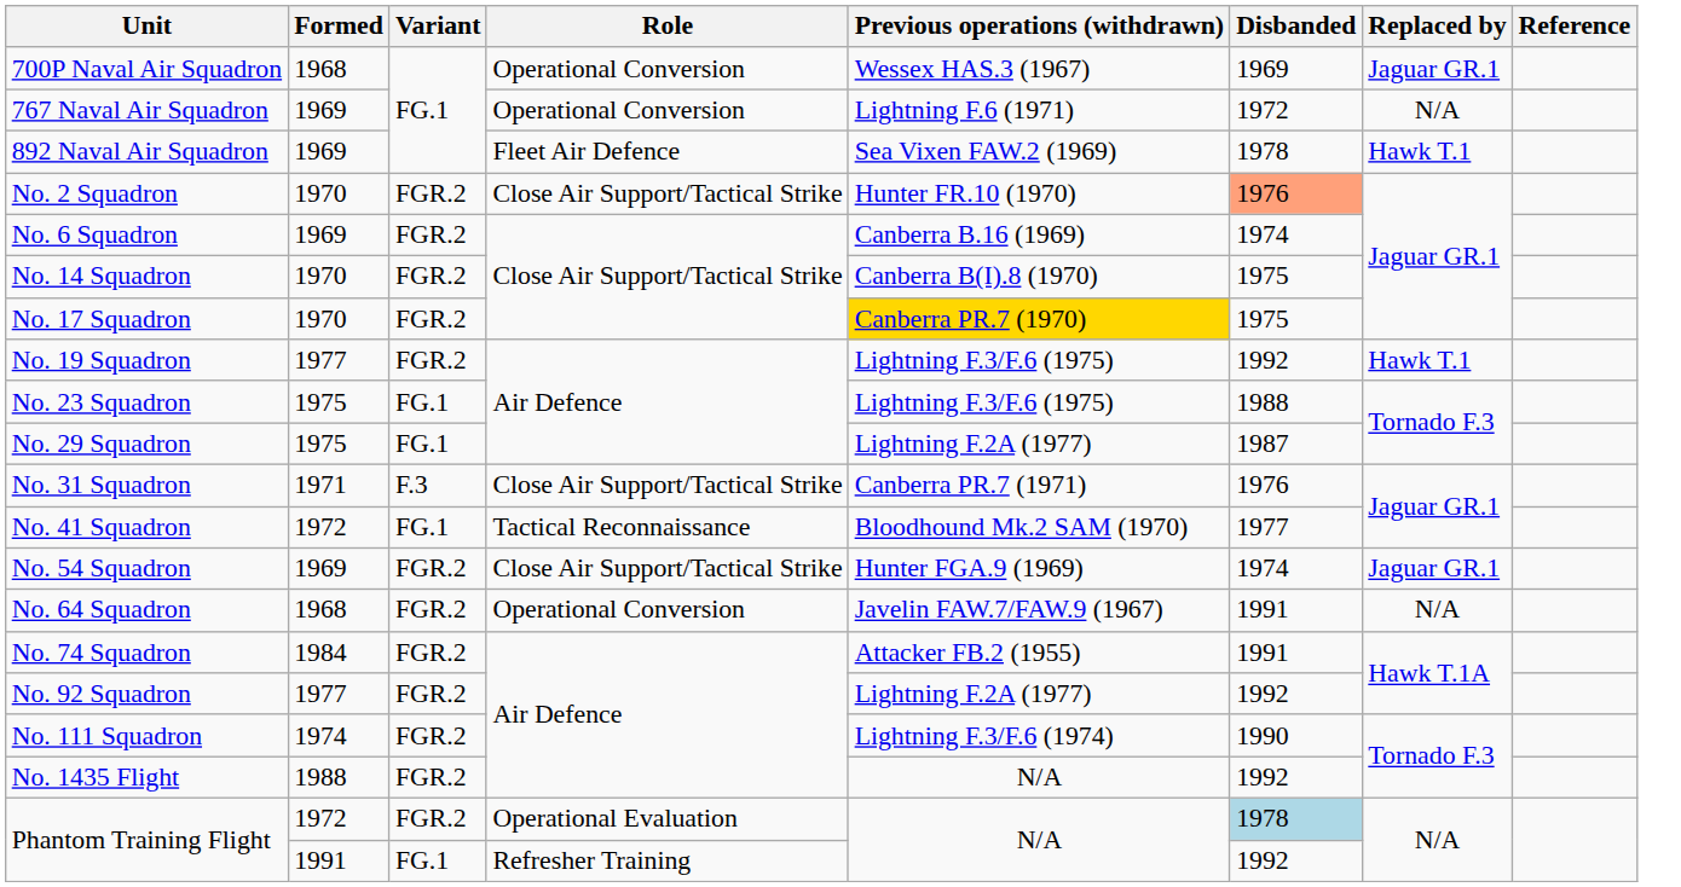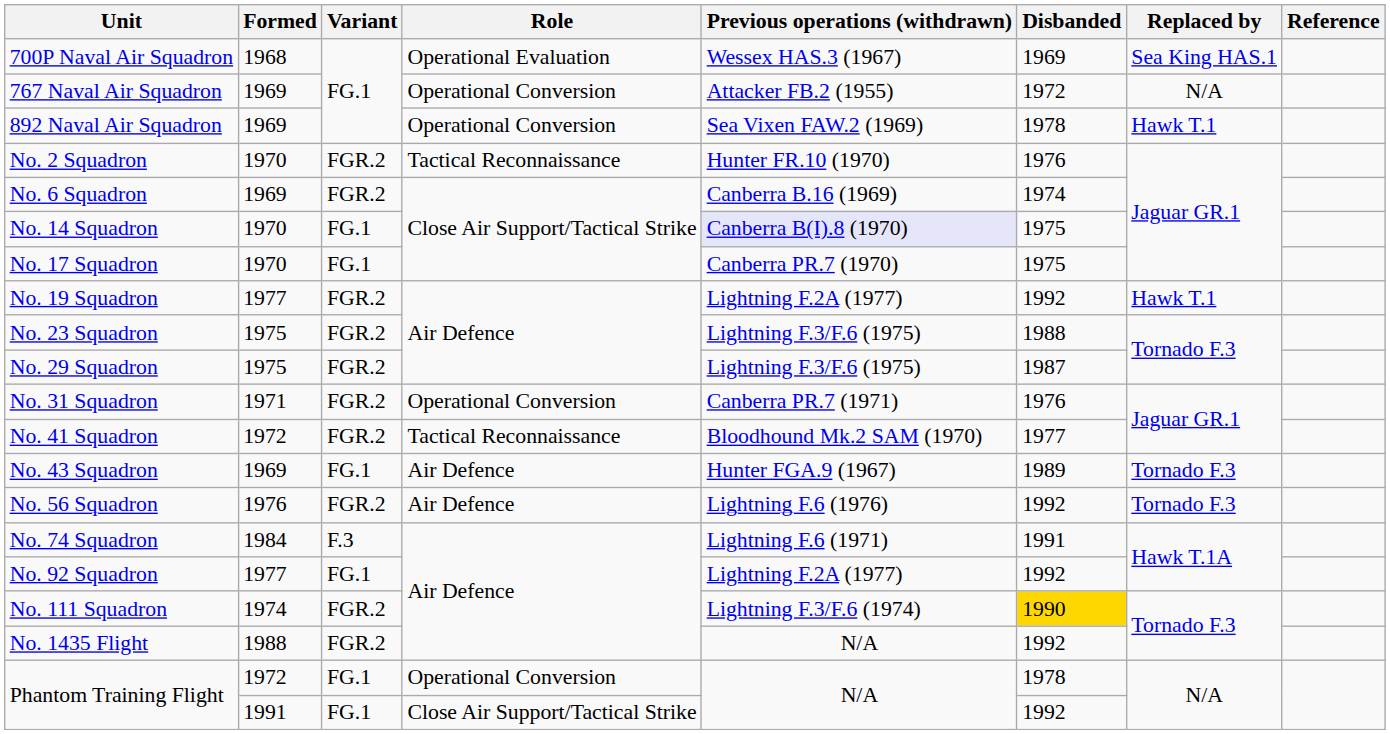 <table class="sortable wikitable">
 <tr>
 <th>Unit</th>
 <th>Formed</th>
 <th>Variant</th>
 <th>Role</th>
 <th>Previous operations (withdrawn)</th>
 <th>Disbanded</th>
 <th>Replaced by</th>
 <th>Reference</th>
 </tr>
 <tr>
 <td><a href='#'>700P Naval Air Squadron</a></td>
 <td>1968</td>
 <td rowspan=3>FG.1</td>
-<td>Operational Conversion</td>
+<td>Operational Evaluation</td>
 <td><a href='#'>Wessex HAS.3</a> (1967)</td>
 <td>1969</td>
-<td><a href='#'>Jaguar GR.1</a></td>
+<td><a href='#'>Sea King HAS.1</a></td>
 <td></td>
 </tr>
 <tr>
 <td><a href='#'>767 Naval Air Squadron</a></td>
 <td>1969</td>
 <td>Operational Conversion</td>
-<td><a href='#'>Lightning F.6</a> (1971)</td>
+<td><a href='#'>Attacker FB.2</a> (1955)</td>
 <td>1972</td>
 <td align=center>N/A</td>
 <td></td>
 </tr>
 <tr>
 <td><a href='#'>892 Naval Air Squadron</a></td>
 <td>1969</td>
-<td>Fleet Air Defence</td>
+<td>Operational Conversion</td>
 <td><a href='#'>Sea Vixen FAW.2</a> (1969)</td>
 <td>1978</td>
 <td><a href='#'>Hawk T.1</a></td>
 <td></td>
 </tr>
 <tr>
 <td><a href='#'>No. 2 Squadron</a></td>
 <td>1970</td>
 <td>FGR.2</td>
-<td>Close Air Support/Tactical Strike</td>
+<td>Tactical Reconnaissance</td>
 <td><a href='#'>Hunter FR.10</a> (1970)</td>
-<td style="background: lightsalmon;">1976</td>
+<td>1976</td>
 <td rowspan=4><a href='#'>Jaguar GR.1</a></td>
 <td></td>
 </tr>
 <tr>
 <td><a href='#'>No. 6 Squadron</a></td>
 <td>1969</td>
 <td>FGR.2</td>
 <td rowspan=3>Close Air Support/Tactical Strike</td>
 <td><a href='#'>Canberra B.16</a> (1969)</td>
 <td>1974</td>
 <td></td>
 </tr>
 <tr>
 <td><a href='#'>No. 14 Squadron</a></td>
 <td>1970</td>
-<td>FGR.2</td>
-<td><a href='#'>Canberra B(I).8</a> (1970)</td>
+<td>FG.1</td>
+<td style="background: lavender;"><a href='#'>Canberra B(I).8</a> (1970)</td>
 <td>1975</td>
 <td></td>
 </tr>
 <tr>
 <td><a href='#'>No. 17 Squadron</a></td>
 <td>1970</td>
-<td>FGR.2</td>
-<td style="background: gold;"><a href='#'>Canberra PR.7</a> (1970)</td>
+<td>FG.1</td>
+<td><a href='#'>Canberra PR.7</a> (1970)</td>
 <td>1975</td>
 <td></td>
 </tr>
 <tr>
 <td><a href='#'>No. 19 Squadron</a></td>
 <td>1977</td>
 <td>FGR.2</td>
 <td rowspan=3>Air Defence</td>
-<td><a href='#'>Lightning F.3/F.6</a> (1975)</td>
+<td><a href='#'>Lightning F.2A</a> (1977)</td>
 <td>1992</td>
 <td><a href='#'>Hawk T.1</a></td>
 <td></td>
 </tr>
 <tr>
 <td><a href='#'>No. 23 Squadron</a></td>
 <td>1975</td>
-<td>FG.1</td>
+<td>FGR.2</td>
 <td><a href='#'>Lightning F.3/F.6</a> (1975)</td>
 <td>1988</td>
 <td rowspan=2><a href='#'>Tornado F.3</a></td>
 <td></td>
 </tr>
 <tr>
 <td><a href='#'>No. 29 Squadron</a></td>
 <td>1975</td>
-<td>FG.1</td>
-<td><a href='#'>Lightning F.2A</a> (1977)</td>
+<td>FGR.2</td>
+<td><a href='#'>Lightning F.3/F.6</a> (1975)</td>
 <td>1987</td>
 <td></td>
 </tr>
 <tr>
 <td><a href='#'>No. 31 Squadron</a></td>
 <td>1971</td>
-<td>F.3</td>
-<td>Close Air Support/Tactical Strike</td>
+<td>FGR.2</td>
+<td>Operational Conversion</td>
 <td><a href='#'>Canberra PR.7</a> (1971)</td>
 <td>1976</td>
 <td rowspan=2><a href='#'>Jaguar GR.1</a></td>
 <td></td>
 </tr>
 <tr>
 <td><a href='#'>No. 41 Squadron</a></td>
 <td>1972</td>
-<td>FG.1</td>
+<td>FGR.2</td>
 <td>Tactical Reconnaissance</td>
 <td><a href='#'>Bloodhound Mk.2 SAM</a> (1970)</td>
 <td>1977</td>
 <td></td>
 </tr>
 <tr>
-<td><a href='#'>No. 54 Squadron</a></td>
+<td><a href='#'>No. 43 Squadron</a></td>
 <td>1969</td>
-<td>FGR.2</td>
-<td>Close Air Support/Tactical Strike</td>
-<td><a href='#'>Hunter FGA.9</a> (1969)</td>
-<td>1974</td>
-<td><a href='#'>Jaguar GR.1</a></td>
+<td>FG.1</td>
+<td>Air Defence</td>
+<td><a href='#'>Hunter FGA.9</a> (1967)</td>
+<td>1989</td>
+<td><a href='#'>Tornado F.3</a></td>
 <td></td>
 </tr>
 <tr>
-<td><a href='#'>No. 64 Squadron</a></td>
-<td>1968</td>
+<td><a href='#'>No. 56 Squadron</a></td>
+<td>1976</td>
 <td>FGR.2</td>
-<td>Operational Conversion</td>
-<td><a href='#'>Javelin FAW.7/FAW.9</a> (1967)</td>
-<td>1991</td>
-<td align=center>N/A</td>
+<td>Air Defence</td>
+<td><a href='#'>Lightning F.6</a> (1976)</td>
+<td>1992</td>
+<td><a href='#'>Tornado F.3</a></td>
 <td></td>
 </tr>
 <tr>
 <td><a href='#'>No. 74 Squadron</a></td>
 <td>1984</td>
-<td>FGR.2</td>
+<td>F.3</td>
 <td rowspan=4>Air Defence</td>
-<td><a href='#'>Attacker FB.2</a> (1955)</td>
+<td><a href='#'>Lightning F.6</a> (1971)</td>
 <td>1991</td>
 <td rowspan=2><a href='#'>Hawk T.1A</a></td>
 <td></td>
 </tr>
 <tr>
 <td><a href='#'>No. 92 Squadron</a></td>
 <td>1977</td>
-<td>FGR.2</td>
+<td>FG.1</td>
 <td><a href='#'>Lightning F.2A</a> (1977)</td>
 <td>1992</td>
 <td></td>
 </tr>
 <tr>
 <td><a href='#'>No. 111 Squadron</a></td>
 <td>1974</td>
 <td>FGR.2</td>
 <td><a href='#'>Lightning F.3/F.6</a> (1974)</td>
-<td>1990</td>
+<td style="background: gold;">1990</td>
 <td rowspan=2><a href='#'>Tornado F.3</a></td>
 <td></td>
 </tr>
 <tr>
 <td><a href='#'>No. 1435 Flight</a></td>
 <td>1988</td>
 <td>FGR.2</td>
 <td align=center>N/A</td>
 <td>1992</td>
 <td></td>
 </tr>
 <tr>
 <td rowspan=2>Phantom Training Flight</td>
 <td>1972</td>
-<td>FGR.2</td>
-<td>Operational Evaluation</td>
+<td>FG.1</td>
+<td>Operational Conversion</td>
 <td rowspan=2 align=center>N/A</td>
-<td style="background: lightblue;">1978</td>
+<td>1978</td>
 <td rowspan=2 align=center>N/A</td>
 <td rowspan=2></td>
 </tr>
 <tr>
 <td>1991</td>
 <td>FG.1</td>
-<td>Refresher Training</td>
+<td>Close Air Support/Tactical Strike</td>
 <td>1992</td>
 </tr>
 </table>
